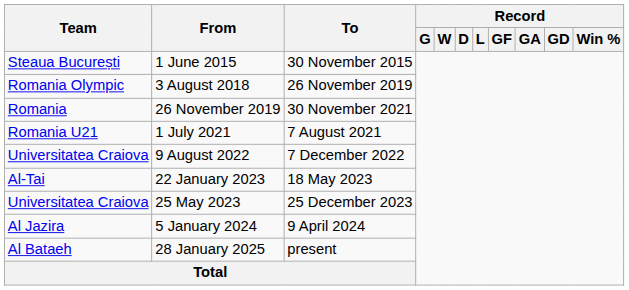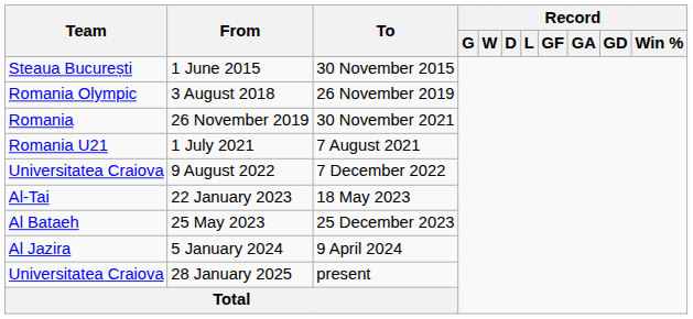 <table class="wikitable" style="text-align: center">
 <tr>
 <th rowspan=2>Team</th>
 <th rowspan=2>From</th>
 <th rowspan=2>To</th>
 <th colspan=8>Record</th>
 </tr>
 <tr>
 <th>G</th>
 <th>W</th>
 <th>D</th>
 <th>L</th>
 <th>GF</th>
 <th>GA</th>
 <th>GD</th>
 <th>Win %</th>
 </tr>
 <tr>
 <td align=left> <a href='#'>Steaua București</a></td>
 <td align=left>1 June 2015</td>
 <td align=left>30 November 2015<br></td>
 </tr>
 <tr>
 <td align=left> <a href='#'>Romania Olympic</a></td>
 <td align=left>3 August 2018</td>
 <td align=left>26 November 2019<br></td>
 </tr>
 <tr>
 <td align=left> <a href='#'>Romania</a></td>
 <td align=left>26 November 2019</td>
 <td align=left>30 November 2021<br></td>
 </tr>
 <tr>
 <td align=left> <a href='#'>Romania U21</a></td>
 <td align=left>1 July 2021</td>
 <td align=left>7 August 2021<br></td>
 </tr>
 <tr>
 <td align=left> <a href='#'>Universitatea Craiova</a></td>
 <td align=left>9 August 2022</td>
 <td align=left>7 December 2022<br></td>
 </tr>
 <tr>
 <td align=left> <a href='#'>Al-Tai</a></td>
 <td align=left>22 January 2023</td>
 <td align=left>18 May 2023<br></td>
 </tr>
 <tr>
-<td align=left> <a href='#'>Universitatea Craiova</a></td>
+<td align=left> <a href='#'>Al Bataeh</a></td>
 <td align=left>25 May 2023</td>
 <td align=left>25 December 2023<br></td>
 </tr>
 <tr>
 <td align=left> <a href='#'>Al Jazira</a></td>
 <td align=left>5 January 2024</td>
 <td align=left>9 April 2024<br></td>
 </tr>
 <tr>
-<td align=left> <a href='#'>Al Bataeh</a></td>
+<td align=left> <a href='#'>Universitatea Craiova</a></td>
 <td align=left>28 January 2025</td>
 <td align=left>present<br></td>
 </tr>
 <tr>
 <th colspan="3">Total<br></th>
 </tr>
 </table>
